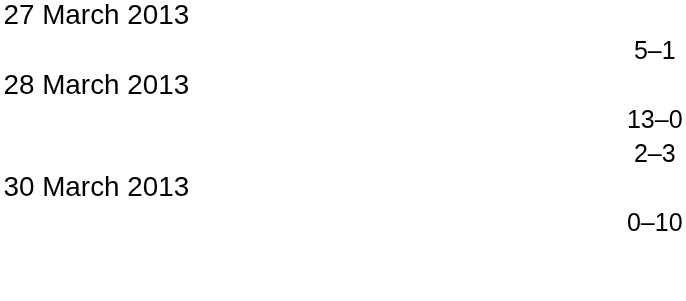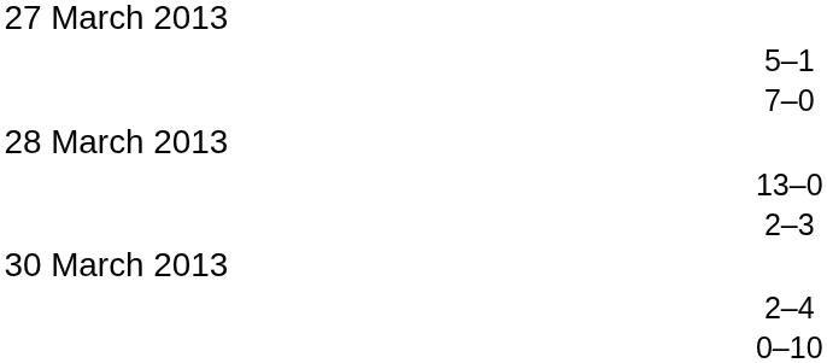 <table style="width:70%;" cellspacing="1">
 <tr>
 <th width=35%></th>
 <th width=15%></th>
 <th></th>
 </tr>
 <tr>
 <td>27 March 2013</td>
 </tr>
 <tr style=font-size:90%>
 <td align=right><strong></strong></td>
 <td align=center>5–1</td>
+<td><strong></strong></td>
+</tr>
+<tr style=font-size:90%>
+<td align=right><strong></strong></td>
+<td align=center>7–0</td>
 <td><strong></strong></td>
 </tr>
 <tr>
 <td>28 March 2013</td>
 </tr>
 <tr style=font-size:90%>
 <td align=right><strong></strong></td>
 <td align=center>13–0</td>
 <td><strong></strong></td>
 </tr>
 <tr style=font-size:90%>
 <td align=right><strong></strong></td>
 <td align=center>2–3</td>
 <td><strong></strong></td>
 </tr>
 <tr>
 <td>30 March 2013</td>
 </tr>
 <tr style=font-size:90%>
 <td align=right><strong></strong></td>
+<td align=center>2–4</td>
+<td><strong></strong></td>
+</tr>
+<tr style=font-size:90%>
+<td align=right><strong></strong></td>
 <td align=center>0–10</td>
 <td><strong></strong></td>
 </tr>
 </table>
